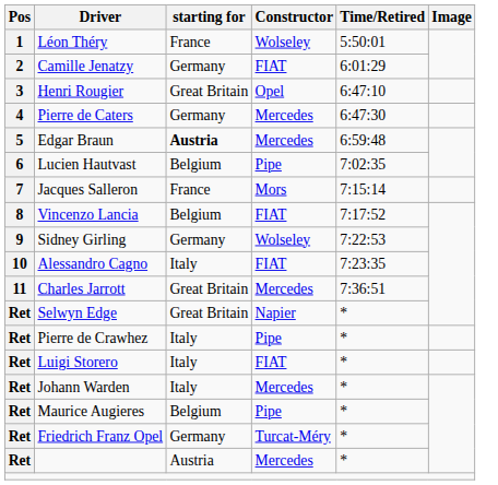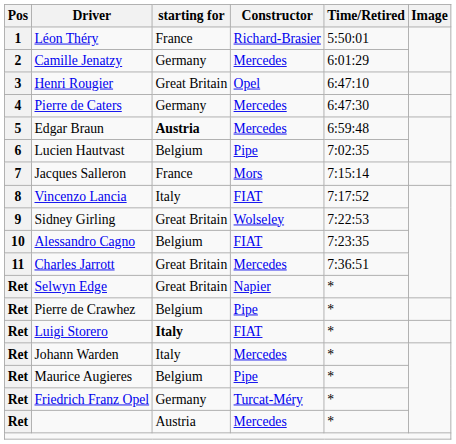 <table class="wikitable" style="font-size: 95%;">
 <tr>
 <th>Pos</th>
 <th>Driver</th>
 <th>starting for</th>
 <th>Constructor</th>
 <th>Time/Retired</th>
 <th>Image</th>
 </tr>
 <tr>
 <th>1</th>
 <td>  <a href='#'>Léon Théry</a> </td>
 <td>France</td>
-<td><a href='#'>Wolseley</a></td>
+<td><a href='#'>Richard-Brasier</a></td>
 <td>5:50:01</td>
 </tr>
 <tr>
 <th>2</th>
 <td> <a href='#'>Camille Jenatzy</a> </td>
 <td>Germany</td>
-<td><a href='#'>FIAT</a></td>
+<td><a href='#'>Mercedes</a></td>
 <td>6:01:29</td>
 </tr>
 <tr>
 <th>3</th>
 <td>  <a href='#'>Henri Rougier</a> </td>
 <td>Great Britain</td>
 <td><a href='#'>Opel</a></td>
 <td>6:47:10</td>
 <td></td>
 </tr>
 <tr>
 <th>4</th>
 <td> <a href='#'>Pierre de Caters</a> </td>
 <td>Germany</td>
 <td><a href='#'>Mercedes</a></td>
 <td>6:47:30</td>
 <td></td>
 </tr>
 <tr>
 <th>5</th>
 <td> Edgar Braun </td>
 <td><strong>Austria</strong></td>
 <td><a href='#'>Mercedes</a></td>
 <td>6:59:48</td>
 </tr>
 <tr>
 <th>6</th>
 <td> Lucien Hautvast </td>
 <td>Belgium</td>
 <td><a href='#'>Pipe</a></td>
 <td>7:02:35</td>
 </tr>
 <tr>
 <th>7</th>
 <td> Jacques Salleron </td>
 <td>France</td>
 <td><a href='#'>Mors</a></td>
 <td>7:15:14</td>
 <td></td>
 </tr>
 <tr>
 <th>8</th>
 <td> <a href='#'>Vincenzo Lancia</a> </td>
-<td>Belgium</td>
+<td>Italy</td>
 <td><a href='#'>FIAT</a></td>
 <td>7:17:52</td>
 </tr>
 <tr>
 <th>9</th>
 <td> Sidney Girling </td>
-<td>Germany</td>
+<td>Great Britain</td>
 <td><a href='#'>Wolseley</a></td>
 <td>7:22:53</td>
 </tr>
 <tr>
 <th>10</th>
 <td> <a href='#'>Alessandro Cagno</a> </td>
-<td>Italy</td>
+<td>Belgium</td>
 <td><a href='#'>FIAT</a></td>
 <td>7:23:35</td>
 </tr>
 <tr>
 <th>11</th>
 <td> <a href='#'>Charles Jarrott</a> </td>
 <td>Great Britain</td>
 <td><a href='#'>Mercedes</a></td>
 <td>7:36:51</td>
 </tr>
 <tr>
 <th>Ret</th>
 <td> <a href='#'>Selwyn Edge</a> </td>
 <td>Great Britain</td>
 <td><a href='#'>Napier</a></td>
 <td>*</td>
 </tr>
 <tr>
 <th>Ret</th>
 <td> Pierre de Crawhez </td>
-<td>Italy</td>
+<td>Belgium</td>
 <td><a href='#'>Pipe</a></td>
 <td>*</td>
 <td></td>
 </tr>
 <tr>
 <th>Ret</th>
 <td> <a href='#'>Luigi Storero</a> </td>
-<td>Italy</td>
+<td><strong>Italy</strong></td>
 <td><a href='#'>FIAT</a></td>
 <td>*</td>
 <td></td>
 </tr>
 <tr>
 <th>Ret</th>
 <td> Johann Warden </td>
 <td>Italy</td>
 <td><a href='#'>Mercedes</a></td>
 <td>*</td>
 </tr>
 <tr>
 <th>Ret</th>
 <td> Maurice Augieres </td>
 <td>Belgium</td>
 <td><a href='#'>Pipe</a></td>
 <td>*</td>
 </tr>
 <tr>
 <th>Ret</th>
 <td> <a href='#'>Friedrich Franz Opel</a> </td>
 <td>Germany</td>
 <td><a href='#'>Turcat-Méry</a></td>
 <td>*</td>
 </tr>
 <tr>
 <th>Ret</th>
 <td></td>
 <td>Austria</td>
 <td><a href='#'>Mercedes</a></td>
 <td>*</td>
 </tr>
 <tr>
 <td colspan="6"></td>
 </tr>
 </table>
